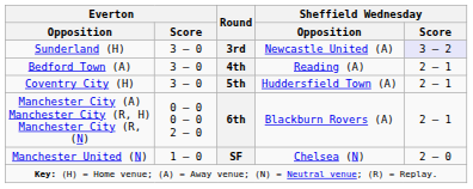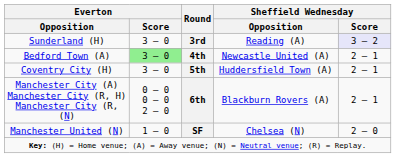 <table class="wikitable" style="text-align:center">
 <tr>
 <th scope="col" colspan="2">Everton</th>
 <th scope="col" rowspan="2" style="width:25px">Round</th>
 <th scope="col" colspan="2">Sheffield Wednesday</th>
 </tr>
 <tr>
 <th scope="col" style="width:175px">Opposition</th>
 <th scope="col" style="width:70px">Score</th>
 <th scope="col" style="width:175px">Opposition</th>
 <th scope="col" style="width:70px">Score</th>
 </tr>
 <tr>
 <td><a href='#'>Sunderland</a> (H)</td>
 <td>3 – 0</td>
 <th scope=row style="text-align:center">3rd</th>
-<td><a href='#'>Newcastle United</a> (A)</td>
+<td><a href='#'>Reading</a> (A)</td>
 <td style="background: lavender;">3 – 2</td>
 </tr>
 <tr>
 <td><a href='#'>Bedford Town</a> (A)</td>
-<td>3 – 0</td>
+<td style="background: lightgreen;">3 – 0</td>
 <th scope=row style="text-align:center">4th</th>
-<td><a href='#'>Reading</a> (A)</td>
+<td><a href='#'>Newcastle United</a> (A)</td>
 <td>2 – 1</td>
 </tr>
 <tr>
 <td><a href='#'>Coventry City</a> (H)</td>
 <td>3 – 0</td>
 <th scope=row style="text-align:center">5th</th>
 <td><a href='#'>Huddersfield Town</a> (A)</td>
 <td>2 – 1</td>
 </tr>
 <tr>
 <td><a href='#'>Manchester City</a> (A)<br><a href='#'>Manchester City</a> (R, H)<br><a href='#'>Manchester City</a> (R, (<a href='#'>N</a>)</td>
 <td>0 – 0<br>0 – 0<br>2 – 0</td>
 <th scope=row style="text-align:center">6th</th>
 <td><a href='#'>Blackburn Rovers</a> (A)</td>
 <td>2 – 1</td>
 </tr>
 <tr>
 <td><a href='#'>Manchester United</a> (<a href='#'>N</a>)</td>
 <td>1 – 0</td>
 <th scope=row style="text-align:center">SF</th>
 <td><a href='#'>Chelsea</a> (<a href='#'>N</a>)</td>
 <td>2 – 0</td>
 </tr>
 <tr>
 <td colspan="5"><small><strong>Key:</strong> (H) = Home venue; (A) = Away venue; (N) = <a href='#'>Neutral venue</a>; (R) = Replay.</small></td>
 </tr>
 </table>
